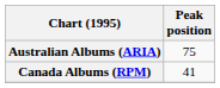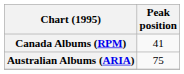 <table class="wikitable sortable plainrowheaders" style="text-align:center">
 <tr>
 <th scope="col">Chart (1995)</th>
 <th scope="col">Peak<br>position</th>
 </tr>
 <tr>
+<th scope="row">Canada Albums (<a href='#'>RPM</a>)</th>
+<td>41</td>
+</tr>
+<tr>
 <th scope="row">Australian Albums (<a href='#'>ARIA</a>)</th>
 <td>75</td>
 </tr>
 <tr>
-<th scope="row">Canada Albums (<a href='#'>RPM</a>)</th>
-<td>41</td>
-</tr>
-<tr>
 </tr>
 </table>
